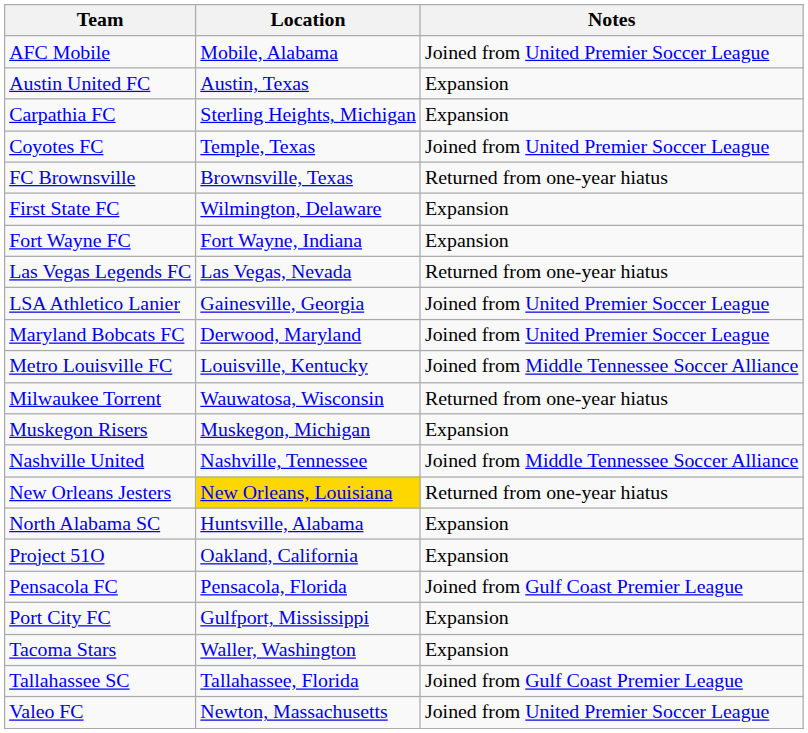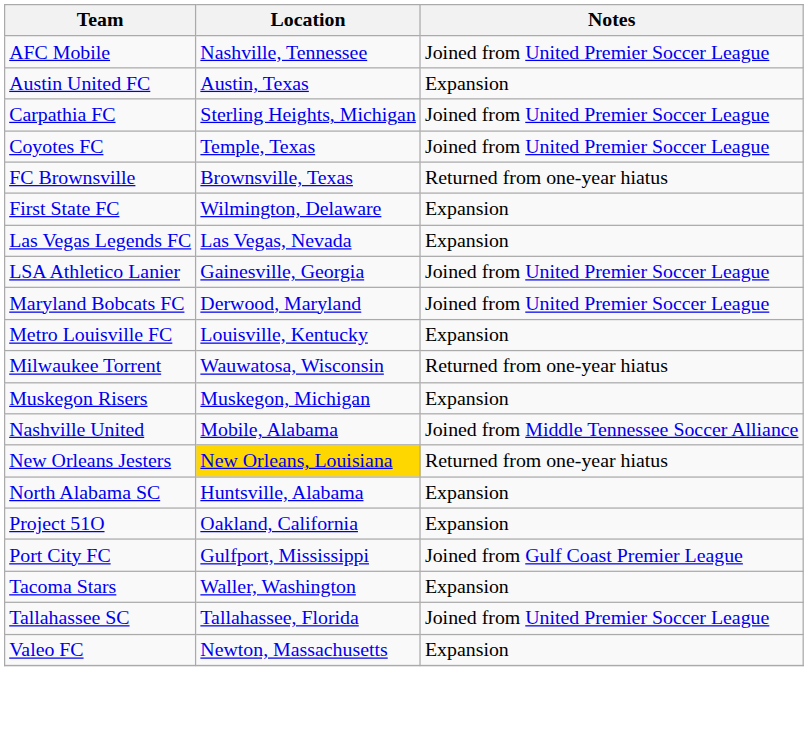 <table class="wikitable sortable">
 <tr>
 <th>Team</th>
 <th>Location</th>
 <th class=unsortable>Notes</th>
 </tr>
 <tr>
 <td><a href='#'>AFC Mobile</a></td>
-<td><a href='#'>Mobile, Alabama</a></td>
+<td><a href='#'>Nashville, Tennessee</a></td>
 <td>Joined from <a href='#'>United Premier Soccer League</a></td>
 </tr>
 <tr>
 <td><a href='#'>Austin United FC</a></td>
 <td><a href='#'>Austin, Texas</a></td>
 <td>Expansion</td>
 </tr>
 <tr>
 <td><a href='#'>Carpathia FC</a></td>
 <td><a href='#'>Sterling Heights, Michigan</a></td>
-<td>Expansion</td>
+<td>Joined from <a href='#'>United Premier Soccer League</a></td>
 </tr>
 <tr>
 <td><a href='#'>Coyotes FC</a></td>
 <td><a href='#'>Temple, Texas</a></td>
 <td>Joined from <a href='#'>United Premier Soccer League</a></td>
 </tr>
 <tr>
 <td><a href='#'>FC Brownsville</a></td>
 <td><a href='#'>Brownsville, Texas</a></td>
 <td>Returned from one-year hiatus</td>
 </tr>
 <tr>
 <td><a href='#'>First State FC</a></td>
 <td><a href='#'>Wilmington, Delaware</a></td>
 <td>Expansion</td>
 </tr>
 <tr>
-<td><a href='#'>Fort Wayne FC</a></td>
-<td><a href='#'>Fort Wayne, Indiana</a></td>
-<td>Expansion</td>
-</tr>
-<tr>
 <td><a href='#'>Las Vegas Legends FC</a></td>
 <td><a href='#'>Las Vegas, Nevada</a></td>
-<td>Returned from one-year hiatus</td>
+<td>Expansion</td>
 </tr>
 <tr>
 <td><a href='#'>LSA Athletico Lanier</a></td>
 <td><a href='#'>Gainesville, Georgia</a></td>
 <td>Joined from <a href='#'>United Premier Soccer League</a></td>
 </tr>
 <tr>
 <td><a href='#'>Maryland Bobcats FC</a></td>
 <td><a href='#'>Derwood, Maryland</a></td>
 <td>Joined from <a href='#'>United Premier Soccer League</a></td>
 </tr>
 <tr>
 <td><a href='#'>Metro Louisville FC</a></td>
 <td><a href='#'>Louisville, Kentucky</a></td>
-<td>Joined from <a href='#'>Middle Tennessee Soccer Alliance</a></td>
+<td>Expansion</td>
 </tr>
 <tr>
 <td><a href='#'>Milwaukee Torrent</a></td>
 <td><a href='#'>Wauwatosa, Wisconsin</a></td>
 <td>Returned from one-year hiatus</td>
 </tr>
 <tr>
 <td><a href='#'>Muskegon Risers</a></td>
 <td><a href='#'>Muskegon, Michigan</a></td>
 <td>Expansion</td>
 </tr>
 <tr>
 <td><a href='#'>Nashville United</a></td>
-<td><a href='#'>Nashville, Tennessee</a></td>
+<td><a href='#'>Mobile, Alabama</a></td>
 <td>Joined from <a href='#'>Middle Tennessee Soccer Alliance</a></td>
 </tr>
 <tr>
 <td><a href='#'>New Orleans Jesters</a></td>
 <td style="background: gold;"><a href='#'>New Orleans, Louisiana</a></td>
 <td>Returned from one-year hiatus</td>
 </tr>
 <tr>
 <td><a href='#'>North Alabama SC</a></td>
 <td><a href='#'>Huntsville, Alabama</a></td>
 <td>Expansion</td>
 </tr>
 <tr>
 <td><a href='#'>Project 51O</a></td>
 <td><a href='#'>Oakland, California</a></td>
 <td>Expansion</td>
 </tr>
 <tr>
-<td><a href='#'>Pensacola FC</a></td>
-<td><a href='#'>Pensacola, Florida</a></td>
-<td>Joined from <a href='#'>Gulf Coast Premier League</a></td>
-</tr>
-<tr>
 <td><a href='#'>Port City FC</a></td>
 <td><a href='#'>Gulfport, Mississippi</a></td>
-<td>Expansion</td>
+<td>Joined from <a href='#'>Gulf Coast Premier League</a></td>
 </tr>
 <tr>
 <td><a href='#'>Tacoma Stars</a></td>
 <td><a href='#'>Waller, Washington</a></td>
 <td>Expansion</td>
 </tr>
 <tr>
 <td><a href='#'>Tallahassee SC</a></td>
 <td><a href='#'>Tallahassee, Florida</a></td>
-<td>Joined from <a href='#'>Gulf Coast Premier League</a></td>
+<td>Joined from <a href='#'>United Premier Soccer League</a></td>
 </tr>
 <tr>
 <td><a href='#'>Valeo FC</a></td>
 <td><a href='#'>Newton, Massachusetts</a></td>
-<td>Joined from <a href='#'>United Premier Soccer League</a></td>
+<td>Expansion</td>
 </tr>
 <tr>
 </tr>
 </table>
